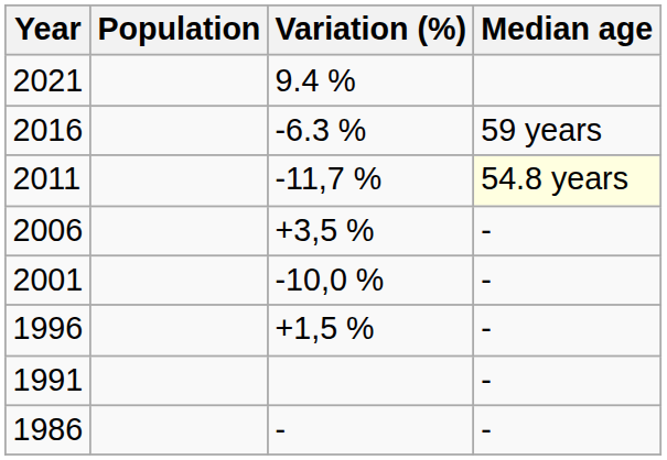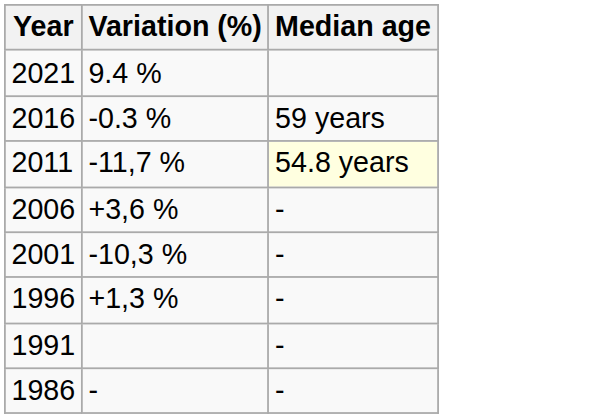 <table class="wikitable" border="1">
 <tr>
 <th>Year</th>
-<th>Population</th>
 <th>Variation (%)</th>
 <th>Median age</th>
 </tr>
 <tr>
 <td>2021</td>
-<td></td>
 <td>9.4 %</td>
 <td></td>
 </tr>
 <tr>
 <td>2016</td>
-<td></td>
-<td>-6.3 %</td>
+<td>-0.3 %</td>
 <td>59 years</td>
 </tr>
 <tr>
 <td>2011</td>
-<td></td>
 <td>-11,7 %</td>
 <td style="background: lightyellow;">54.8 years</td>
 </tr>
 <tr>
 <td>2006</td>
-<td></td>
-<td>+3,5 %</td>
+<td>+3,6 %</td>
 <td>-</td>
 </tr>
 <tr>
 <td>2001</td>
-<td></td>
-<td>-10,0 %</td>
+<td>-10,3 %</td>
 <td>-</td>
 </tr>
 <tr>
 <td>1996</td>
-<td></td>
-<td>+1,5 %</td>
+<td>+1,3 %</td>
 <td>-</td>
 </tr>
 <tr>
 <td>1991</td>
 <td></td>
-<td></td>
 <td>-</td>
 </tr>
 <tr>
 <td>1986</td>
-<td></td>
 <td>-</td>
 <td>-</td>
 </tr>
 </table>
